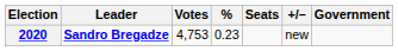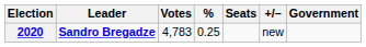 <table class="wikitable" style="text-align: right;">
 <tr>
 <th>Election</th>
 <th>Leader</th>
 <th>Votes</th>
 <th>%</th>
 <th>Seats</th>
 <th>+/–</th>
 <th>Government</th>
 </tr>
 <tr>
 <th><a href='#'>2020</a></th>
 <td align="left"><strong><a href='#'>Sandro Bregadze</a></strong></td>
-<td>4,753</td>
-<td>0.23</td>
+<td>4,783</td>
+<td>0.25</td>
 <td></td>
 <td>new</td>
 <td></td>
 </tr>
 </table>
